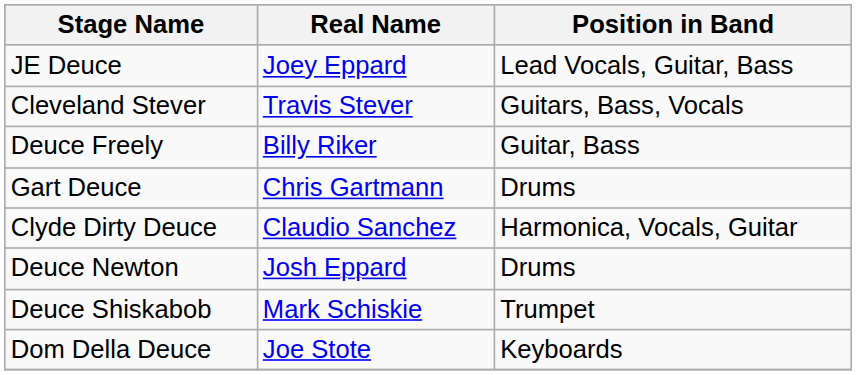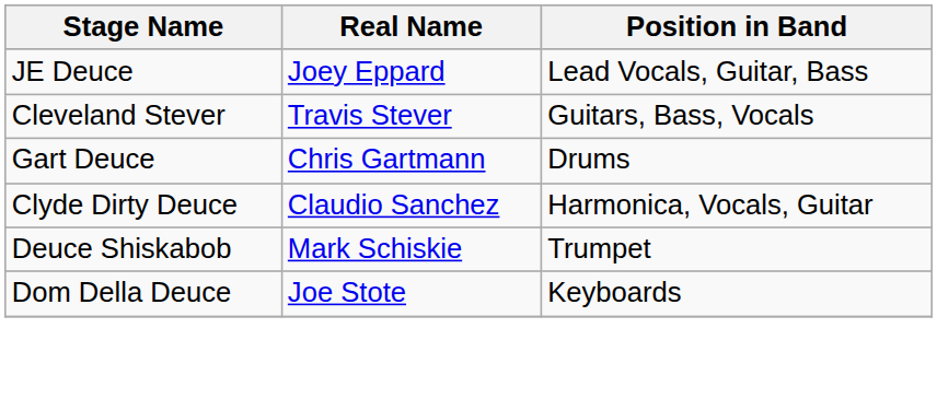 <table class="wikitable"  width="60%">
 <tr bgcolor="#CCCCCC" align="center">
 <th>Stage Name</th>
 <th>Real Name</th>
 <th>Position in Band</th>
 </tr>
 <tr>
 <td>JE Deuce</td>
 <td><a href='#'>Joey Eppard</a></td>
 <td>Lead Vocals, Guitar, Bass</td>
 </tr>
 <tr>
 <td>Cleveland Stever</td>
 <td><a href='#'>Travis Stever</a></td>
 <td>Guitars, Bass, Vocals</td>
 </tr>
 <tr>
-<td>Deuce Freely</td>
-<td><a href='#'>Billy Riker</a></td>
-<td>Guitar, Bass</td>
-</tr>
-<tr>
 <td>Gart Deuce</td>
 <td><a href='#'>Chris Gartmann</a></td>
 <td>Drums</td>
 </tr>
 <tr>
 <td>Clyde Dirty Deuce</td>
 <td><a href='#'>Claudio Sanchez</a></td>
 <td>Harmonica, Vocals, Guitar</td>
-</tr>
-<tr>
-<td>Deuce Newton</td>
-<td><a href='#'>Josh Eppard</a></td>
-<td>Drums</td>
 </tr>
 <tr>
 <td>Deuce Shiskabob</td>
 <td><a href='#'>Mark Schiskie</a></td>
 <td>Trumpet</td>
 </tr>
 <tr>
 <td>Dom Della Deuce</td>
 <td><a href='#'>Joe Stote</a></td>
 <td>Keyboards</td>
 </tr>
 <tr>
 </tr>
 </table>
